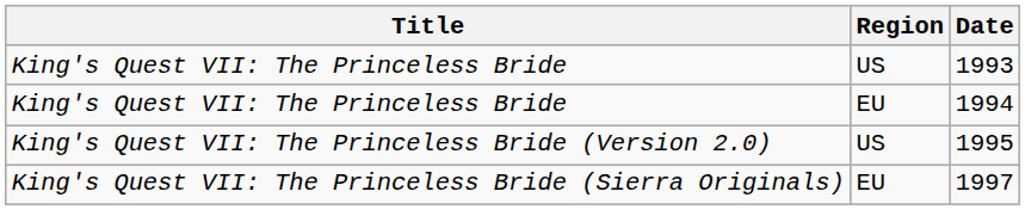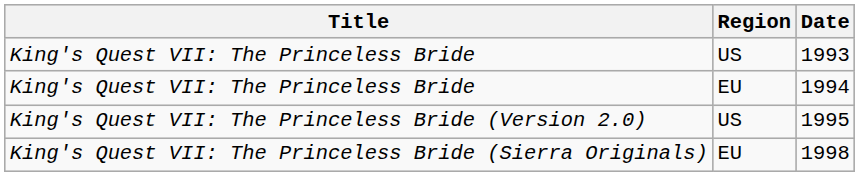 <table class="wikitable">
 <tr>
 <th>Title</th>
 <th>Region</th>
 <th>Date</th>
 </tr>
 <tr>
 <td><em>King's Quest VII: The Princeless Bride</em></td>
 <td>US</td>
 <td>1993</td>
 </tr>
 <tr>
 <td><em>King's Quest VII: The Princeless Bride</em></td>
 <td>EU</td>
 <td>1994</td>
 </tr>
 <tr>
 <td><em>King's Quest VII: The Princeless Bride (Version 2.0)</em></td>
 <td>US</td>
 <td>1995</td>
 </tr>
 <tr>
 <td><em>King's Quest VII: The Princeless Bride (Sierra Originals)</em></td>
 <td>EU</td>
-<td>1997</td>
+<td>1998</td>
 </tr>
 </table>
